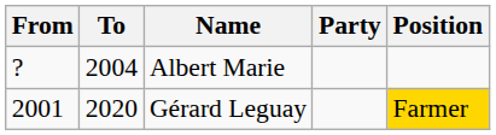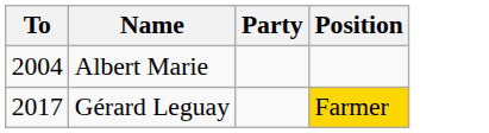 <table class="wikitable">
 <tr>
-<th>From</th>
 <th>To</th>
 <th>Name</th>
 <th>Party</th>
 <th>Position</th>
 </tr>
 <tr>
-<td>?</td>
 <td>2004</td>
 <td>Albert Marie</td>
 <td></td>
 <td></td>
 </tr>
 <tr>
-<td>2001</td>
-<td>2020</td>
+<td>2017</td>
 <td>Gérard Leguay</td>
 <td></td>
 <td style="background: gold;">Farmer</td>
 </tr>
 </table>
